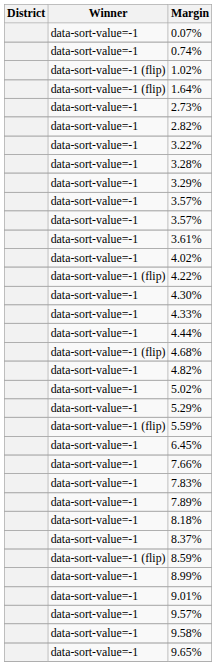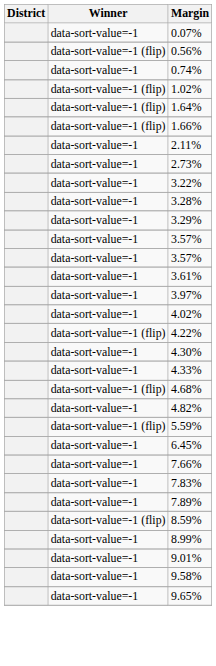 <table class="wikitable sortable mw-collapsible mw-collapsed">
 <tr>
 <th>District</th>
 <th>Winner</th>
 <th>Margin</th>
 </tr>
 <tr>
 <th></th>
 <td>data-sort-value=-1 </td>
 <td>0.07%</td>
 </tr>
 <tr>
+</tr>
+<tr>
+<th></th>
+<td>data-sort-value=-1  (flip)</td>
+<td>0.56%</td>
 </tr>
 <tr>
 </tr>
 <tr>
 <th></th>
 <td>data-sort-value=-1 </td>
 <td>0.74%</td>
 </tr>
 <tr>
 </tr>
 <tr>
 <th></th>
 <td>data-sort-value=-1  (flip)</td>
 <td>1.02%</td>
 </tr>
 <tr>
 </tr>
 <tr>
 <th></th>
 <td>data-sort-value=-1  (flip)</td>
 <td>1.64%</td>
 </tr>
 <tr>
 </tr>
 <tr>
+<th></th>
+<td>data-sort-value=-1  (flip)</td>
+<td>1.66%</td>
+</tr>
+<tr>
+</tr>
+<tr>
+<th></th>
+<td>data-sort-value=-1 </td>
+<td>2.11%</td>
 </tr>
 <tr>
 </tr>
 <tr>
 <th></th>
 <td>data-sort-value=-1 </td>
 <td>2.73%</td>
 </tr>
 <tr>
-</tr>
-<tr>
-<th></th>
-<td>data-sort-value=-1 </td>
-<td>2.82%</td>
 </tr>
 <tr>
 </tr>
 <tr>
 <th></th>
 <td>data-sort-value=-1 </td>
 <td>3.22%</td>
 </tr>
 <tr>
 </tr>
 <tr>
 <th></th>
 <td>data-sort-value=-1 </td>
 <td>3.28%</td>
 </tr>
 <tr>
 </tr>
 <tr>
 <th></th>
 <td>data-sort-value=-1 </td>
 <td>3.29%</td>
 </tr>
 <tr>
 </tr>
 <tr>
 <th></th>
 <td>data-sort-value=-1 </td>
 <td>3.57%</td>
 </tr>
 <tr>
 </tr>
 <tr>
 <th></th>
 <td>data-sort-value=-1 </td>
 <td>3.57%</td>
 </tr>
 <tr>
 </tr>
 <tr>
 <th></th>
 <td>data-sort-value=-1 </td>
 <td>3.61%</td>
 </tr>
 <tr>
 </tr>
 <tr>
+<th></th>
+<td>data-sort-value=-1 </td>
+<td>3.97%</td>
+</tr>
+<tr>
 </tr>
 <tr>
 <th></th>
 <td>data-sort-value=-1 </td>
 <td>4.02%</td>
 </tr>
 <tr>
 </tr>
 <tr>
 <th></th>
 <td>data-sort-value=-1  (flip)</td>
 <td>4.22%</td>
 </tr>
 <tr>
 </tr>
 <tr>
 <th></th>
 <td>data-sort-value=-1 </td>
 <td>4.30%</td>
 </tr>
 <tr>
 </tr>
 <tr>
 <th></th>
 <td>data-sort-value=-1 </td>
 <td>4.33%</td>
 </tr>
 <tr>
 </tr>
 <tr>
-<th></th>
-<td>data-sort-value=-1 </td>
-<td>4.44%</td>
-</tr>
-<tr>
 </tr>
 <tr>
 <th></th>
 <td>data-sort-value=-1  (flip)</td>
 <td>4.68%</td>
 </tr>
 <tr>
 </tr>
 <tr>
 <th></th>
 <td>data-sort-value=-1 </td>
 <td>4.82%</td>
 </tr>
 <tr>
 </tr>
 <tr>
-<th></th>
-<td>data-sort-value=-1 </td>
-<td>5.02%</td>
-</tr>
-<tr>
-</tr>
-<tr>
-<th></th>
-<td>data-sort-value=-1 </td>
-<td>5.29%</td>
 </tr>
 <tr>
 </tr>
 <tr>
 <th></th>
 <td>data-sort-value=-1  (flip)</td>
 <td>5.59%</td>
 </tr>
 <tr>
 </tr>
 <tr>
 <th></th>
 <td>data-sort-value=-1 </td>
 <td>6.45%</td>
 </tr>
 <tr>
 </tr>
 <tr>
 <th></th>
 <td>data-sort-value=-1 </td>
 <td>7.66%</td>
 </tr>
 <tr>
 </tr>
 <tr>
 <th></th>
 <td>data-sort-value=-1 </td>
 <td>7.83%</td>
 </tr>
 <tr>
 </tr>
 <tr>
 <th></th>
 <td>data-sort-value=-1 </td>
 <td>7.89%</td>
 </tr>
 <tr>
 </tr>
 <tr>
-<th></th>
-<td>data-sort-value=-1 </td>
-<td>8.18%</td>
-</tr>
-<tr>
-</tr>
-<tr>
-<th></th>
-<td>data-sort-value=-1 </td>
-<td>8.37%</td>
 </tr>
 <tr>
 </tr>
 <tr>
 <th></th>
 <td>data-sort-value=-1  (flip)</td>
 <td>8.59%</td>
 </tr>
 <tr>
 </tr>
 <tr>
 <th></th>
 <td>data-sort-value=-1 </td>
 <td>8.99%</td>
 </tr>
 <tr>
 </tr>
 <tr>
 <th></th>
 <td>data-sort-value=-1 </td>
 <td>9.01%</td>
 </tr>
 <tr>
 </tr>
 <tr>
-<th></th>
-<td>data-sort-value=-1 </td>
-<td>9.57%</td>
-</tr>
-<tr>
 </tr>
 <tr>
 <th></th>
 <td>data-sort-value=-1 </td>
 <td>9.58%</td>
 </tr>
 <tr>
 </tr>
 <tr>
 <th></th>
 <td>data-sort-value=-1 </td>
 <td>9.65%</td>
 </tr>
 <tr>
 </tr>
 </table>
